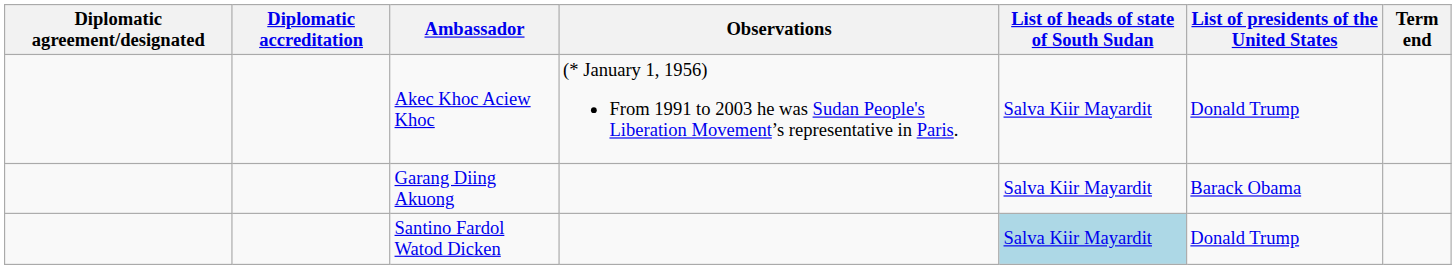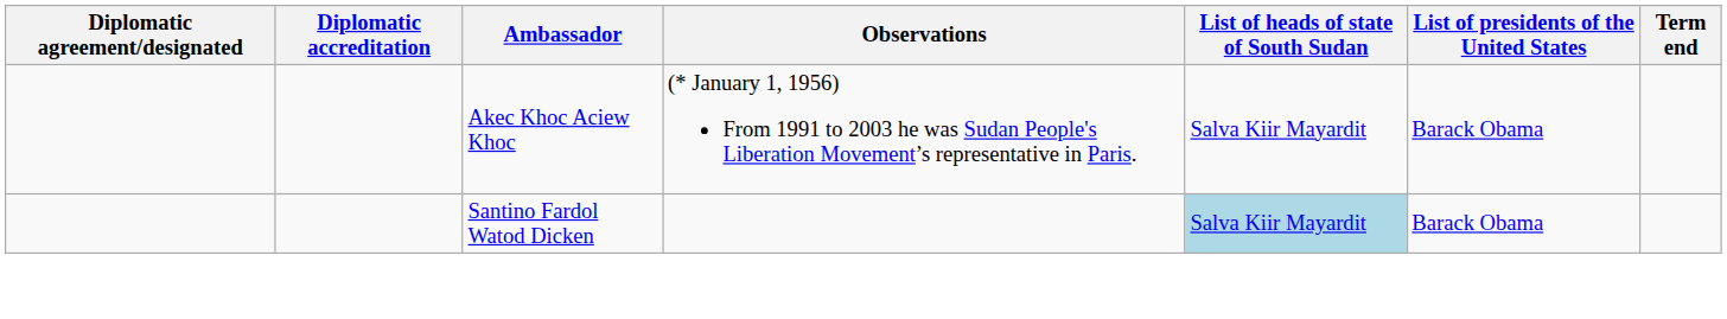 <table class="wikitable sortable">
 <tr>
 <th>Diplomatic agreement/designated</th>
 <th><a href='#'>Diplomatic accreditation</a></th>
 <th><a href='#'>Ambassador</a></th>
 <th>Observations</th>
 <th><a href='#'>List of heads of state of South Sudan</a></th>
 <th><a href='#'>List of presidents of the United States</a></th>
 <th>Term end</th>
 </tr>
 <tr>
 <td></td>
 <td></td>
 <td><a href='#'>Akec Khoc Aciew Khoc</a></td>
 <td>(* January 1, 1956)<br><ul><li>From 1991 to 2003 he was <a href='#'>Sudan People's Liberation Movement</a>’s representative in <a href='#'>Paris</a>.</li></ul></td>
 <td><a href='#'>Salva Kiir Mayardit</a></td>
-<td><a href='#'>Donald Trump</a></td>
-<td></td>
-</tr>
-<tr>
-<td></td>
-<td></td>
-<td><a href='#'>Garang Diing Akuong</a></td>
-<td></td>
-<td><a href='#'>Salva Kiir Mayardit</a></td>
 <td><a href='#'>Barack Obama</a></td>
 <td></td>
 </tr>
 <tr>
 <td></td>
 <td></td>
 <td><a href='#'>Santino Fardol Watod Dicken</a></td>
 <td></td>
 <td style="background: lightblue;"><a href='#'>Salva Kiir Mayardit</a></td>
-<td><a href='#'>Donald Trump</a></td>
+<td><a href='#'>Barack Obama</a></td>
 <td></td>
 </tr>
 </table>
